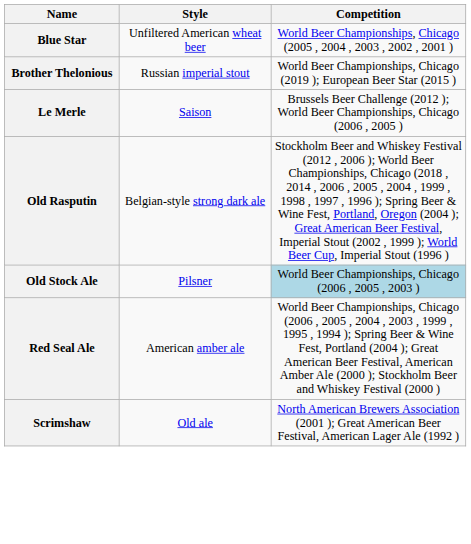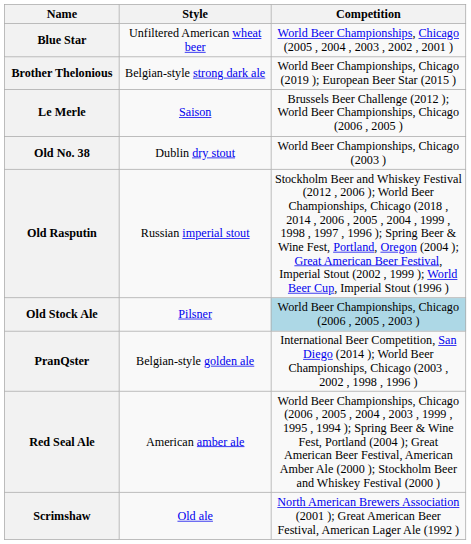 <table class="wikitable" style="text-align: center;">
 <tr>
 <th style="width: 9em;">Name</th>
 <th style="width: 12em;">Style</th>
 <th>Competition</th>
 </tr>
 <tr>
 <th>Blue Star</th>
 <td>Unfiltered American <a href='#'>wheat beer</a></td>
 <td><a href='#'>World Beer Championships</a>, <a href='#'>Chicago</a> (2005 , 2004 , 2003 , 2002 , 2001 )</td>
 </tr>
 <tr>
 <th>Brother Thelonious</th>
-<td>Russian <a href='#'>imperial stout</a></td>
+<td>Belgian-style <a href='#'>strong dark ale</a></td>
 <td>World Beer Championships, Chicago (2019 ); European Beer Star (2015 )</td>
 </tr>
 <tr>
 <th>Le Merle</th>
 <td><a href='#'>Saison</a></td>
 <td>Brussels Beer Challenge (2012 ); World Beer Championships, Chicago (2006 , 2005 )</td>
 </tr>
 <tr>
+<th>Old No. 38</th>
+<td>Dublin <a href='#'>dry stout</a></td>
+<td>World Beer Championships, Chicago (2003 )</td>
+</tr>
+<tr>
 <th>Old Rasputin</th>
-<td>Belgian-style <a href='#'>strong dark ale</a></td>
+<td>Russian <a href='#'>imperial stout</a></td>
 <td>Stockholm Beer and Whiskey Festival (2012 , 2006 ); World Beer Championships, Chicago (2018 , 2014 , 2006 , 2005 , 2004 , 1999 , 1998 , 1997 , 1996 ); Spring Beer & Wine Fest, <a href='#'>Portland</a>, <a href='#'>Oregon</a> (2004 ); <a href='#'>Great American Beer Festival</a>, Imperial Stout (2002 , 1999 ); <a href='#'>World Beer Cup</a>, Imperial Stout (1996 )</td>
 </tr>
 <tr>
 <th>Old Stock Ale</th>
 <td><a href='#'>Pilsner</a></td>
 <td style="background: lightblue;">World Beer Championships, Chicago (2006 , 2005 , 2003 )</td>
+</tr>
+<tr>
+<th>PranQster</th>
+<td>Belgian-style <a href='#'>golden ale</a></td>
+<td>International Beer Competition, <a href='#'>San Diego</a> (2014 ); World Beer Championships, Chicago (2003 , 2002 , 1998 , 1996 )</td>
 </tr>
 <tr>
 <th>Red Seal Ale</th>
 <td>American <a href='#'>amber ale</a></td>
 <td>World Beer Championships, Chicago (2006 , 2005 , 2004 , 2003 , 1999 , 1995 , 1994 ); Spring Beer & Wine Fest, Portland (2004 ); Great American Beer Festival, American Amber Ale (2000 );  Stockholm Beer and Whiskey Festival (2000 )</td>
 </tr>
 <tr>
 <th>Scrimshaw</th>
 <td><a href='#'>Old ale</a></td>
 <td><a href='#'>North American Brewers Association</a> (2001 ); Great American Beer Festival, American Lager Ale (1992 )</td>
 </tr>
 </table>
